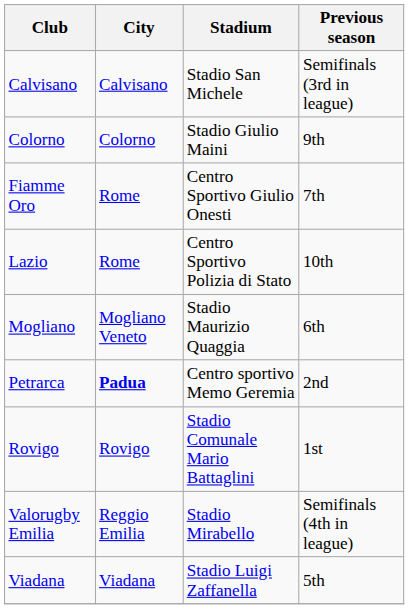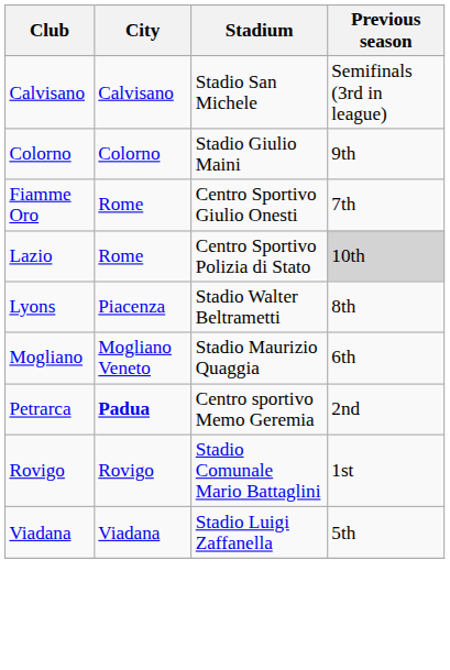 <table class="wikitable sortable" width="60%">
 <tr>
 <th>Club</th>
 <th>City</th>
 <th>Stadium</th>
 <th>Previous season</th>
 </tr>
 <tr>
 <td><a href='#'>Calvisano</a></td>
 <td><a href='#'>Calvisano</a></td>
 <td>Stadio San Michele</td>
 <td>Semifinals (3rd in league)</td>
 </tr>
 <tr>
 <td><a href='#'>Colorno</a></td>
 <td><a href='#'>Colorno</a></td>
 <td>Stadio Giulio Maini</td>
 <td>9th</td>
 </tr>
 <tr>
 <td><a href='#'>Fiamme Oro</a></td>
 <td><a href='#'>Rome</a></td>
 <td>Centro Sportivo Giulio Onesti</td>
 <td>7th</td>
 </tr>
 <tr>
 <td><a href='#'>Lazio</a></td>
 <td><a href='#'>Rome</a></td>
 <td>Centro Sportivo Polizia di Stato</td>
-<td>10th</td>
+<td style="background: lightgrey;">10th</td>
+</tr>
+<tr>
+<td><a href='#'>Lyons</a></td>
+<td><a href='#'>Piacenza</a></td>
+<td>Stadio Walter Beltrametti</td>
+<td>8th</td>
 </tr>
 <tr>
 <td><a href='#'>Mogliano</a></td>
 <td><a href='#'>Mogliano Veneto</a></td>
 <td>Stadio Maurizio Quaggia</td>
 <td>6th</td>
 </tr>
 <tr>
 <td><a href='#'>Petrarca</a></td>
 <td><strong><a href='#'>Padua</a></strong></td>
 <td>Centro sportivo Memo Geremia</td>
 <td>2nd</td>
 </tr>
 <tr>
 <td><a href='#'>Rovigo</a></td>
 <td><a href='#'>Rovigo</a></td>
 <td><a href='#'>Stadio Comunale Mario Battaglini</a></td>
 <td>1st</td>
 </tr>
 <tr>
-<td><a href='#'>Valorugby Emilia</a></td>
-<td><a href='#'>Reggio Emilia</a></td>
-<td><a href='#'>Stadio Mirabello</a></td>
-<td>Semifinals (4th in league)</td>
-</tr>
-<tr>
 <td><a href='#'>Viadana</a></td>
 <td><a href='#'>Viadana</a></td>
 <td><a href='#'>Stadio Luigi Zaffanella</a></td>
 <td>5th</td>
 </tr>
 <tr>
 </tr>
 </table>
